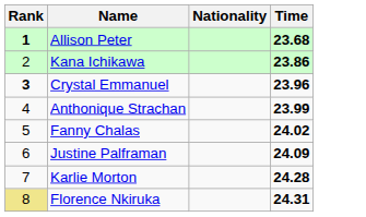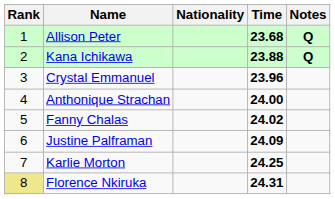 <table class="wikitable sortable" style="text-align:center">
 <tr>
 <th>Rank</th>
 <th>Name</th>
 <th>Nationality</th>
 <th>Time</th>
+<th>Notes</th>
 </tr>
 <tr bgcolor=ccffcc>
-<td><strong>1</strong></td>
+<td>1</td>
 <td align=left><a href='#'>Allison Peter</a></td>
 <td align=left></td>
 <td><strong>23.68</strong></td>
+<td><strong>Q</strong></td>
 </tr>
 <tr bgcolor=ccffcc>
 <td>2</td>
 <td align=left><a href='#'>Kana Ichikawa</a></td>
 <td align=left></td>
-<td><strong>23.86</strong></td>
+<td><strong>23.88</strong></td>
+<td><strong>Q</strong></td>
 </tr>
 <tr>
-<td><strong>3</strong></td>
+<td>3</td>
 <td align=left><a href='#'>Crystal Emmanuel</a></td>
 <td align=left></td>
 <td><strong>23.96</strong></td>
+<td></td>
 </tr>
 <tr>
 <td>4</td>
 <td align=left><a href='#'>Anthonique Strachan</a></td>
 <td align=left></td>
-<td><strong>23.99</strong></td>
+<td><strong>24.00</strong></td>
+<td></td>
 </tr>
 <tr>
 <td>5</td>
 <td align=left><a href='#'>Fanny Chalas</a></td>
 <td align=left></td>
 <td><strong>24.02</strong></td>
+<td></td>
 </tr>
 <tr>
 <td>6</td>
 <td align=left><a href='#'>Justine Palframan</a></td>
 <td align=left></td>
 <td><strong>24.09</strong></td>
+<td></td>
 </tr>
 <tr>
 <td>7</td>
 <td align=left><a href='#'>Karlie Morton</a></td>
 <td align=left></td>
-<td><strong>24.28</strong></td>
+<td><strong>24.25</strong></td>
+<td></td>
 </tr>
 <tr>
 <td style="background: khaki;">8</td>
 <td align=left><a href='#'>Florence Nkiruka</a></td>
 <td align=left></td>
 <td><strong>24.31</strong></td>
+<td></td>
 </tr>
 </table>
